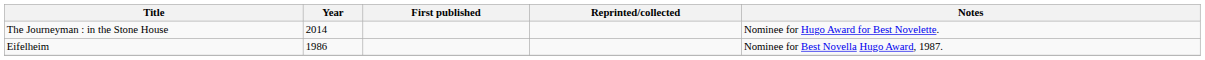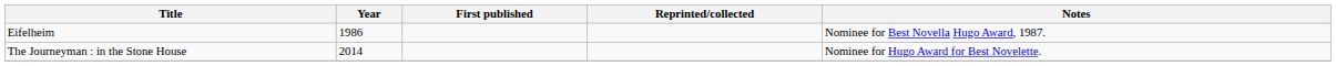 <table class='wikitable sortable' width='90%'>
 <tr>
 <th width=25%>Title</th>
 <th>Year</th>
 <th>First published</th>
 <th>Reprinted/collected</th>
 <th>Notes</th>
 </tr>
 <tr>
+<td>Eifelheim</td>
+<td>1986</td>
+<td></td>
+<td></td>
+<td>Nominee for <a href='#'>Best Novella</a> <a href='#'>Hugo Award</a>, 1987.</td>
+</tr>
+<tr>
 <td>The Journeyman : in the Stone House</td>
 <td>2014</td>
 <td></td>
 <td></td>
 <td>Nominee for <a href='#'>Hugo Award for Best Novelette</a>.</td>
 </tr>
 <tr>
-<td>Eifelheim</td>
-<td>1986</td>
-<td></td>
-<td></td>
-<td>Nominee for <a href='#'>Best Novella</a> <a href='#'>Hugo Award</a>, 1987.</td>
-</tr>
-<tr>
 </tr>
 </table>
